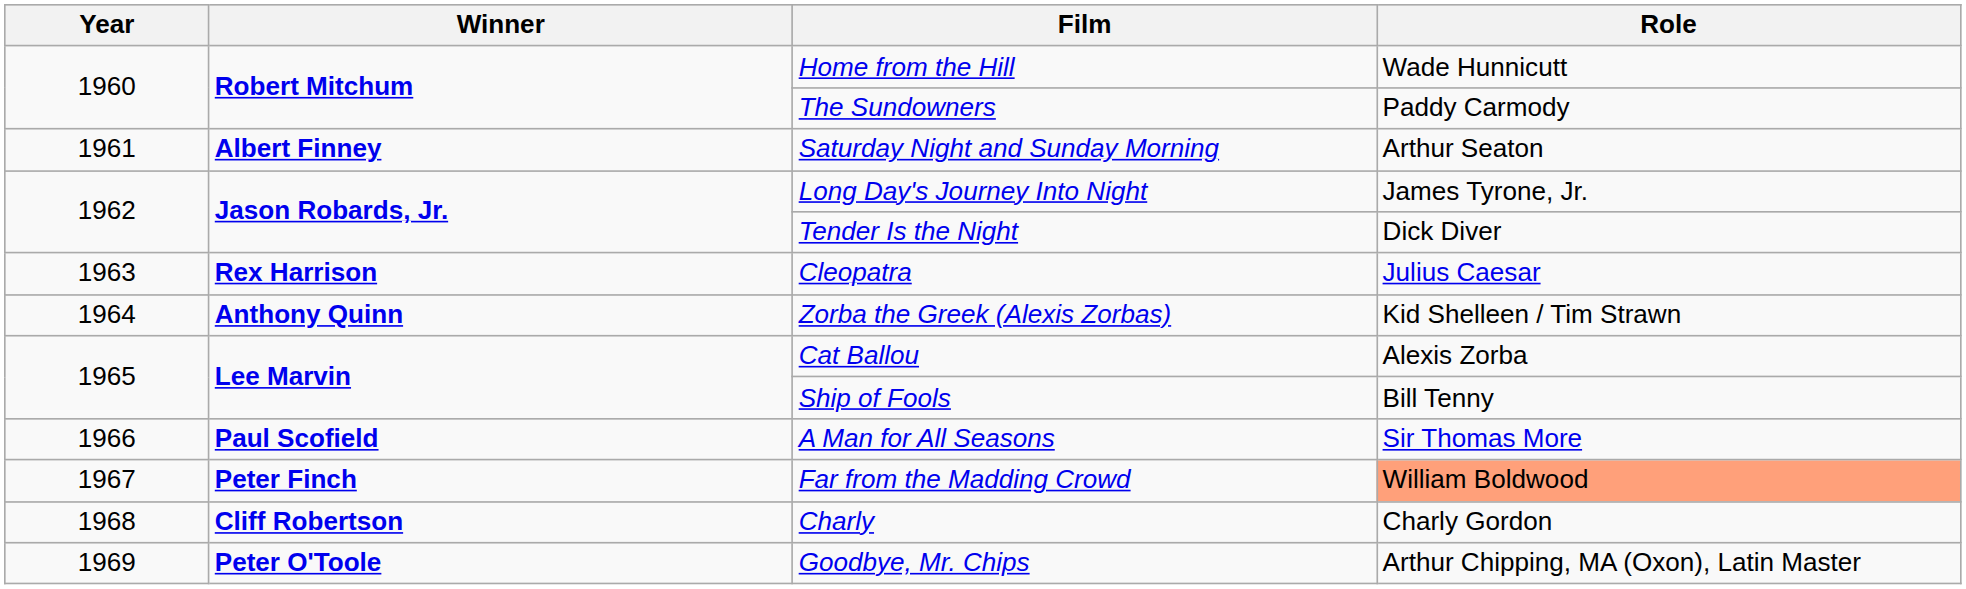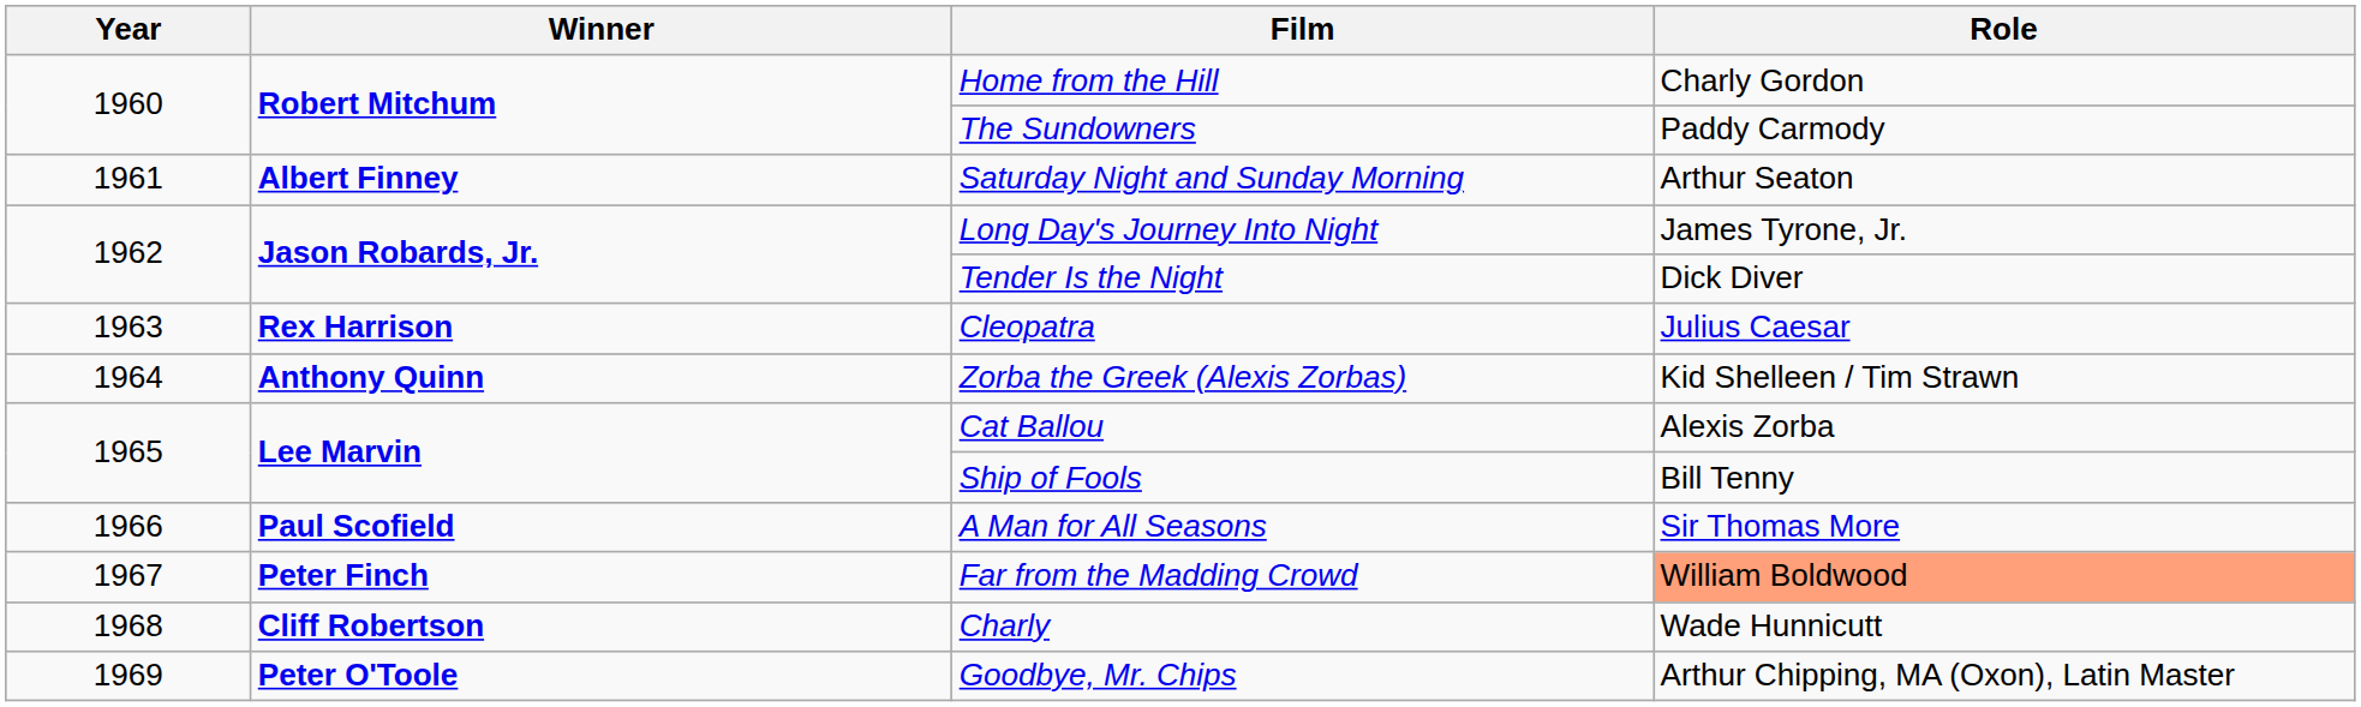 <table class="wikitable" width="95%" cellpadding="5">
 <tr>
 <th width="100"><strong>Year</strong></th>
 <th width="300"><strong>Winner</strong></th>
 <th width="300"><strong>Film</strong></th>
 <th width="300"><strong>Role</strong></th>
 </tr>
 <tr>
 <td rowspan="2" style="text-align:center;">1960</td>
 <td rowspan="2"><strong><a href='#'>Robert Mitchum</a></strong></td>
 <td><em><a href='#'>Home from the Hill</a></em></td>
-<td>Wade Hunnicutt</td>
+<td>Charly Gordon</td>
 </tr>
 <tr>
 <td><em><a href='#'>The Sundowners</a></em></td>
 <td>Paddy Carmody</td>
 </tr>
 <tr>
 <td style="text-align:center;">1961</td>
 <td><strong><a href='#'>Albert Finney</a></strong></td>
 <td><em><a href='#'>Saturday Night and Sunday Morning</a></em></td>
 <td>Arthur Seaton</td>
 </tr>
 <tr>
 <td rowspan="2" style="text-align:center;">1962</td>
 <td rowspan="2"><strong><a href='#'>Jason Robards, Jr.</a></strong></td>
 <td><em><a href='#'>Long Day's Journey Into Night</a></em></td>
 <td>James Tyrone, Jr.</td>
 </tr>
 <tr>
 <td><em><a href='#'>Tender Is the Night</a></em></td>
 <td>Dick Diver</td>
 </tr>
 <tr>
 <td style="text-align:center;">1963</td>
 <td><strong><a href='#'>Rex Harrison</a></strong></td>
 <td><em><a href='#'>Cleopatra</a></em></td>
 <td><a href='#'>Julius Caesar</a></td>
 </tr>
 <tr>
 <td style="text-align:center;">1964</td>
 <td><strong><a href='#'>Anthony Quinn</a></strong></td>
 <td><em><a href='#'>Zorba the Greek (Alexis Zorbas)</a></em></td>
 <td>Kid Shelleen / Tim Strawn</td>
 </tr>
 <tr>
 <td rowspan="2" style="text-align:center;">1965</td>
 <td rowspan="2"><strong><a href='#'>Lee Marvin</a></strong></td>
 <td><em><a href='#'>Cat Ballou</a></em></td>
 <td>Alexis Zorba</td>
 </tr>
 <tr>
 <td><em><a href='#'>Ship of Fools</a></em></td>
 <td>Bill Tenny</td>
 </tr>
 <tr>
 <td style="text-align:center;">1966</td>
 <td><strong><a href='#'>Paul Scofield</a></strong></td>
 <td><em><a href='#'>A Man for All Seasons</a></em></td>
 <td><a href='#'>Sir Thomas More</a></td>
 </tr>
 <tr>
 <td style="text-align:center;">1967</td>
 <td><strong><a href='#'>Peter Finch</a></strong></td>
 <td><em><a href='#'>Far from the Madding Crowd</a></em></td>
 <td style="background: lightsalmon;">William Boldwood</td>
 </tr>
 <tr>
 <td style="text-align:center;">1968</td>
 <td><strong><a href='#'>Cliff Robertson</a></strong></td>
 <td><em><a href='#'>Charly</a></em></td>
-<td>Charly Gordon</td>
+<td>Wade Hunnicutt</td>
 </tr>
 <tr>
 <td style="text-align:center;">1969</td>
 <td><strong><a href='#'>Peter O'Toole</a></strong></td>
 <td><em><a href='#'>Goodbye, Mr. Chips</a></em></td>
 <td>Arthur Chipping, MA (Oxon), Latin Master</td>
 </tr>
 </table>
